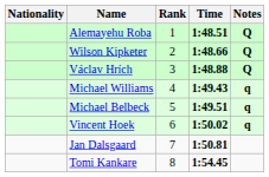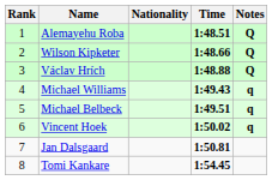 <table class="wikitable sortable" style="text-align:center">
 <tr>
+<th>Rank</th>
+<th>Name</th>
 <th>Nationality</th>
-<th>Name</th>
-<th>Rank</th>
 <th>Time</th>
 <th>Notes</th>
 </tr>
 <tr bgcolor=ccffcc>
+<td>1</td>
+<td align=left><a href='#'>Alemayehu Roba</a></td>
 <td align=left></td>
-<td align=left><a href='#'>Alemayehu Roba</a></td>
-<td>1</td>
 <td><strong>1:48.51</strong></td>
 <td><strong>Q</strong></td>
 </tr>
 <tr bgcolor=ccffcc>
+<td>2</td>
+<td align=left><a href='#'>Wilson Kipketer</a></td>
 <td align=left></td>
-<td align=left><a href='#'>Wilson Kipketer</a></td>
-<td>2</td>
 <td><strong>1:48.66</strong></td>
 <td><strong>Q</strong></td>
 </tr>
 <tr bgcolor=ccffcc>
+<td>3</td>
+<td align=left><a href='#'>Václav Hrích</a></td>
 <td align=left></td>
-<td align=left><a href='#'>Václav Hrích</a></td>
-<td>3</td>
 <td><strong>1:48.88</strong></td>
 <td><strong>Q</strong></td>
 </tr>
 <tr bgcolor=ddffdd>
+<td>4</td>
+<td align=left><a href='#'>Michael Williams</a></td>
 <td align=left></td>
-<td align=left><a href='#'>Michael Williams</a></td>
-<td>4</td>
 <td><strong>1:49.43</strong></td>
 <td><strong>q</strong></td>
 </tr>
 <tr bgcolor=ddffdd>
+<td>5</td>
+<td align=left><a href='#'>Michael Belbeck</a></td>
 <td align=left></td>
-<td align=left><a href='#'>Michael Belbeck</a></td>
-<td>5</td>
 <td><strong>1:49.51</strong></td>
 <td><strong>q</strong></td>
 </tr>
 <tr bgcolor=ddffdd>
+<td>6</td>
+<td align=left><a href='#'>Vincent Hoek</a></td>
 <td align=left></td>
-<td align=left><a href='#'>Vincent Hoek</a></td>
-<td>6</td>
 <td><strong>1:50.02</strong></td>
 <td><strong>q</strong></td>
 </tr>
 <tr>
+<td>7</td>
+<td align=left><a href='#'>Jan Dalsgaard</a></td>
 <td align=left></td>
-<td align=left><a href='#'>Jan Dalsgaard</a></td>
-<td>7</td>
 <td><strong>1:50.81</strong></td>
 <td></td>
 </tr>
 <tr>
+<td>8</td>
+<td align=left><a href='#'>Tomi Kankare</a></td>
 <td align=left></td>
-<td align=left><a href='#'>Tomi Kankare</a></td>
-<td>8</td>
 <td><strong>1:54.45</strong></td>
 <td></td>
 </tr>
 </table>
